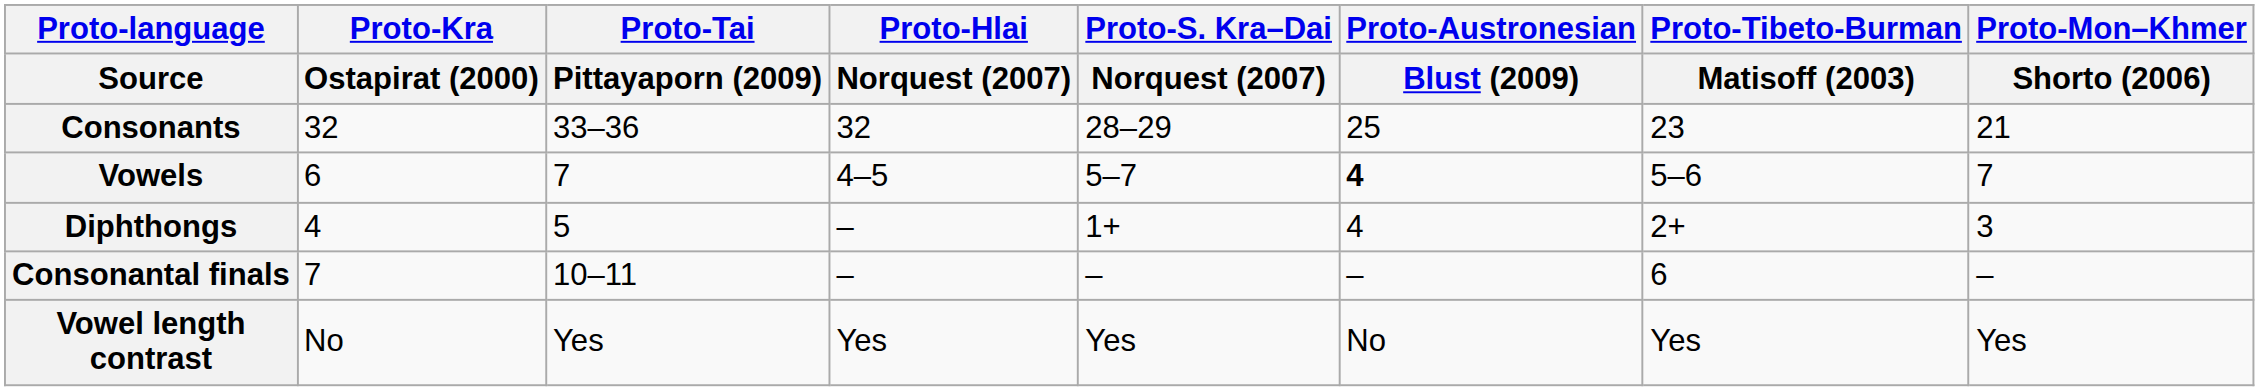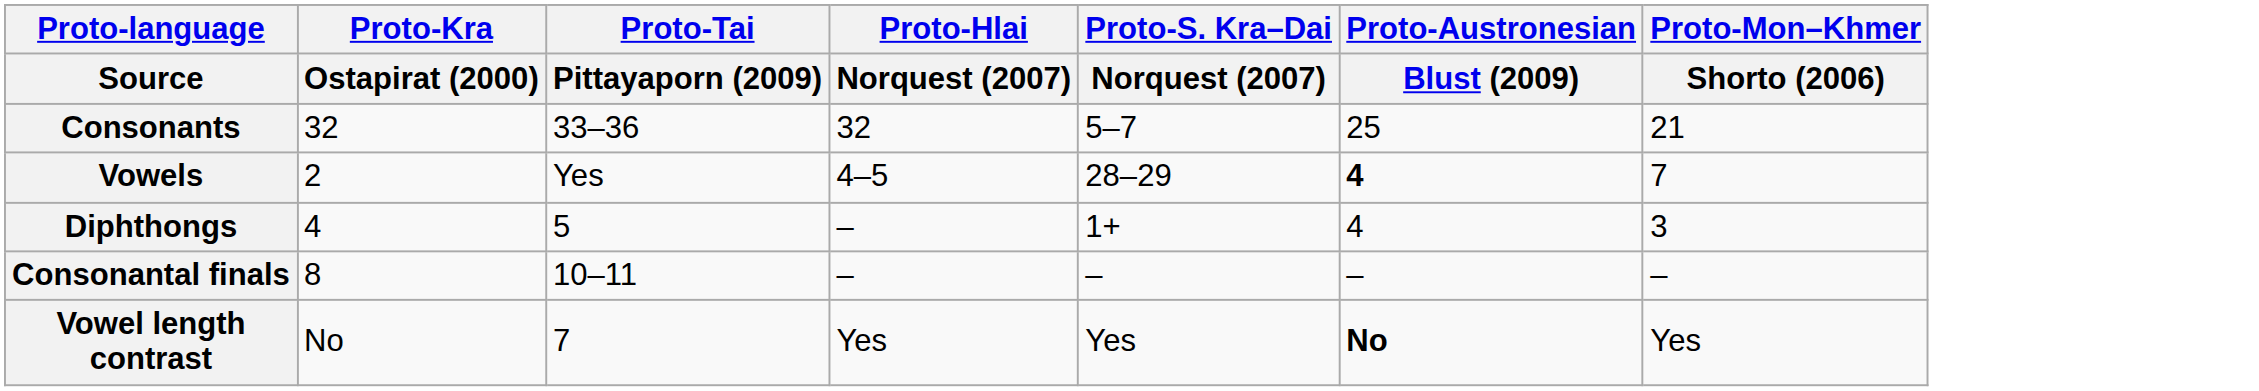 <table class="wikitable">
 <tr>
 <th><a href='#'>Proto-language</a></th>
 <th><a href='#'>Proto-Kra</a></th>
 <th><a href='#'>Proto-Tai</a></th>
 <th><a href='#'>Proto-Hlai</a></th>
 <th><a href='#'>Proto-S. Kra–Dai</a></th>
 <th><a href='#'>Proto-Austronesian</a></th>
-<th><a href='#'>Proto-Tibeto-Burman</a></th>
 <th><a href='#'>Proto-Mon–Khmer</a></th>
 </tr>
 <tr>
 <th>Source</th>
 <th>Ostapirat (2000)</th>
 <th>Pittayaporn (2009)</th>
 <th>Norquest (2007)</th>
 <th>Norquest (2007)</th>
 <th><a href='#'>Blust</a> (2009)</th>
-<th>Matisoff (2003)</th>
 <th>Shorto (2006)</th>
 </tr>
 <tr>
 <th>Consonants</th>
 <td>32</td>
 <td>33–36</td>
 <td>32</td>
-<td>28–29</td>
+<td>5–7</td>
 <td>25</td>
-<td>23</td>
 <td>21</td>
 </tr>
 <tr>
 <th>Vowels</th>
-<td>6</td>
-<td>7</td>
+<td>2</td>
+<td>Yes</td>
 <td>4–5</td>
-<td>5–7</td>
+<td>28–29</td>
 <td><strong>4</strong></td>
-<td>5–6</td>
 <td>7</td>
 </tr>
 <tr>
 <th>Diphthongs</th>
 <td>4</td>
 <td>5</td>
 <td>–</td>
 <td>1+</td>
 <td>4</td>
-<td>2+</td>
 <td>3</td>
 </tr>
 <tr>
 <th>Consonantal finals</th>
-<td>7</td>
+<td>8</td>
 <td>10–11</td>
 <td>–</td>
 <td>–</td>
 <td>–</td>
-<td>6</td>
 <td>–</td>
 </tr>
 <tr>
 <th>Vowel length <br>contrast</th>
 <td>No</td>
+<td>7</td>
 <td>Yes</td>
 <td>Yes</td>
-<td>Yes</td>
-<td>No</td>
-<td>Yes</td>
+<td><strong>No</strong></td>
 <td>Yes</td>
 </tr>
 </table>
